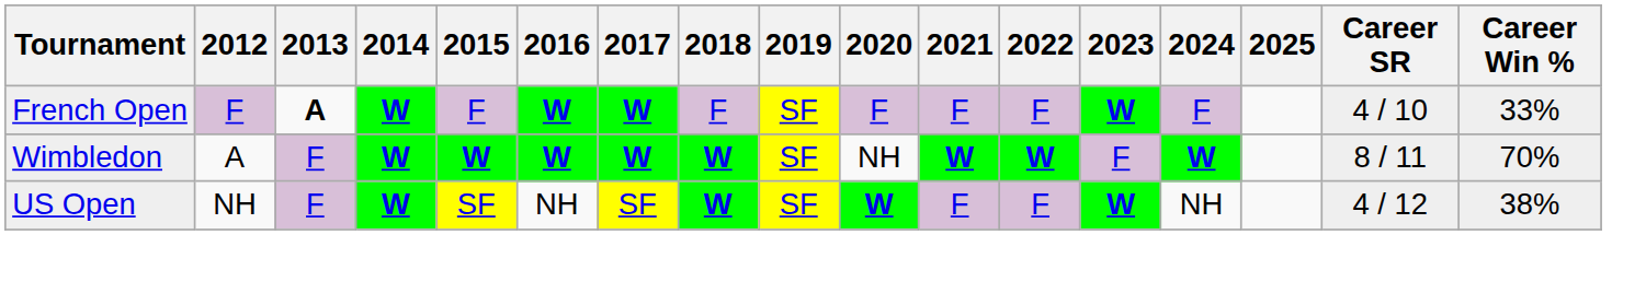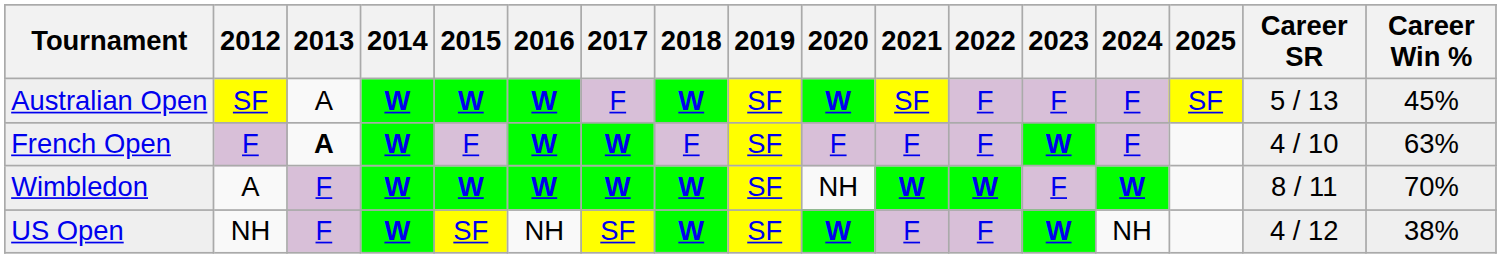 <table class="wikitable" style="text-align:center">
 <tr style="background:#efefef;">
 <th>Tournament</th>
 <th>2012</th>
 <th>2013</th>
 <th>2014</th>
 <th>2015</th>
 <th>2016</th>
 <th>2017</th>
 <th>2018</th>
 <th>2019</th>
 <th>2020</th>
 <th>2021</th>
 <th>2022</th>
 <th>2023</th>
 <th>2024</th>
 <th>2025</th>
 <th style="width:65px;">Career SR</th>
 <th style="width:69px;">Career Win %</th>
 </tr>
 <tr>
+<td style="text-align:left; background:#efefef;"><a href='#'>Australian Open</a></td>
+<td style="background:yellow;"><a href='#'>SF</a></td>
+<td>A</td>
+<td style="background:lime;"><strong><a href='#'>W</a></strong></td>
+<td style="background:lime;"><strong><a href='#'>W</a></strong></td>
+<td style="background:lime;"><strong><a href='#'>W</a></strong></td>
+<td style="background:thistle;"><a href='#'>F</a></td>
+<td style="background:lime;"><strong><a href='#'>W</a></strong></td>
+<td style="background:yellow;"><a href='#'>SF</a></td>
+<td style="background:lime;"><strong><a href='#'>W</a></strong></td>
+<td style="background:yellow;"><a href='#'>SF</a></td>
+<td style="background:thistle;"><a href='#'>F</a></td>
+<td style="background:thistle;"><a href='#'>F</a></td>
+<td style="background:thistle;"><a href='#'>F</a></td>
+<td style="background:yellow;"><a href='#'>SF</a></td>
+<td style="background:#efefef;">5 / 13</td>
+<td style="background:#efefef;">45%</td>
+</tr>
+<tr>
 <td style="text-align:left; background:#efefef;"><a href='#'>French Open</a></td>
 <td style="background:thistle;"><a href='#'>F</a></td>
 <td><strong>A</strong></td>
 <td style="background:lime;"><strong><a href='#'>W</a></strong></td>
 <td style="background:thistle;"><a href='#'>F</a></td>
 <td style="background:lime;"><strong><a href='#'>W</a></strong></td>
 <td style="background:lime;"><strong><a href='#'>W</a></strong></td>
 <td style="background:thistle;"><a href='#'>F</a></td>
 <td style="background:yellow;"><a href='#'>SF</a></td>
 <td style="background:thistle;"><a href='#'>F</a></td>
 <td style="background:thistle;"><a href='#'>F</a></td>
 <td style="background:thistle;"><a href='#'>F</a></td>
 <td style="background:lime;"><strong><a href='#'>W</a></strong></td>
 <td style="background:thistle;"><a href='#'>F</a></td>
 <td></td>
 <td style="background:#efefef;">4 / 10</td>
-<td style="background:#efefef;">33%</td>
+<td style="background:#efefef;">63%</td>
 </tr>
 <tr>
 <td style="text-align:left; background:#efefef;"><a href='#'>Wimbledon</a></td>
 <td>A</td>
 <td style="background:thistle;"><a href='#'>F</a></td>
 <td style="background:lime;"><strong><a href='#'>W</a></strong></td>
 <td style="background:lime;"><strong><a href='#'>W</a></strong></td>
 <td style="background:lime;"><strong><a href='#'>W</a></strong></td>
 <td style="background:lime;"><strong><a href='#'>W</a></strong></td>
 <td style="background:lime;"><strong><a href='#'>W</a></strong></td>
 <td style="background:yellow;"><a href='#'>SF</a></td>
 <td>NH</td>
 <td style="background:lime;"><strong><a href='#'>W</a></strong></td>
 <td style="background:lime;"><strong><a href='#'>W</a></strong></td>
 <td style="background:thistle;"><a href='#'>F</a></td>
 <td style="background:lime;"><strong><a href='#'>W</a></strong></td>
 <td></td>
 <td style="background:#efefef;">8 / 11</td>
 <td style="background:#efefef;">70%</td>
 </tr>
 <tr>
 <td style="text-align:left; background:#efefef;"><a href='#'>US Open</a></td>
 <td>NH</td>
 <td style="background:thistle;"><a href='#'>F</a></td>
 <td style="background:lime;"><strong><a href='#'>W</a></strong></td>
 <td style="background:yellow;"><a href='#'>SF</a></td>
 <td>NH</td>
 <td style="background:yellow;"><a href='#'>SF</a></td>
 <td style="background:lime;"><strong><a href='#'>W</a></strong></td>
 <td style="background:yellow;"><a href='#'>SF</a></td>
 <td style="background:lime;"><strong><a href='#'>W</a></strong></td>
 <td style="background:thistle;"><a href='#'>F</a></td>
 <td style="background:thistle;"><a href='#'>F</a></td>
 <td style="background:lime;"><strong><a href='#'>W</a></strong></td>
 <td>NH</td>
 <td></td>
 <td style="background:#efefef;">4 / 12</td>
 <td style="background:#efefef;">38%</td>
 </tr>
 </table>
